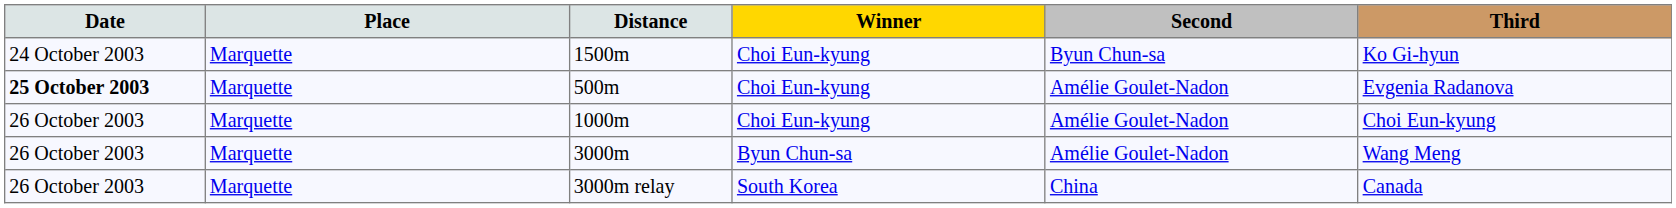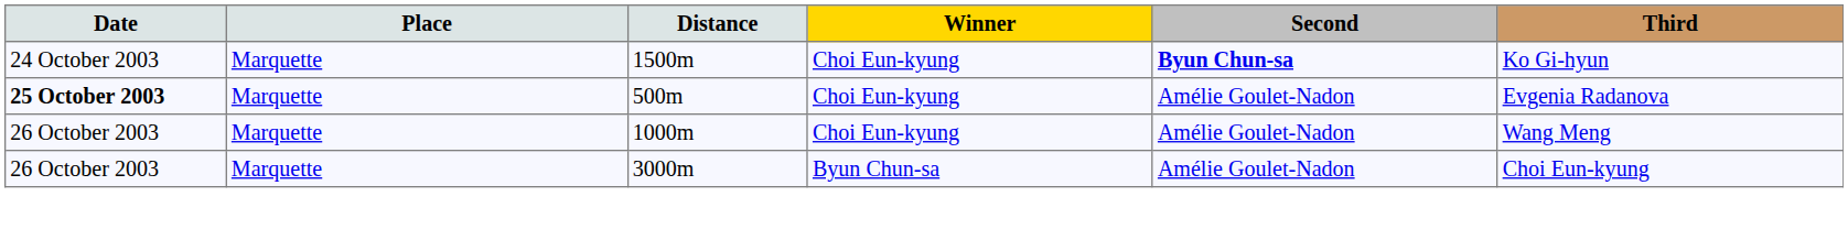 <table bgcolor="#f7f8ff" cellpadding="3" cellspacing="0" border="1" style="font-size: 95%; border: gray solid 1px; border-collapse: collapse;">
 <tr bgcolor="#CCCCCC">
 <td align="center" bgcolor="#DCE5E5" width="150"><strong>Date</strong></td>
 <td align="center" bgcolor="#DCE5E5" width="280"><strong>Place</strong></td>
 <td align="center" bgcolor="#DCE5E5" width="120"><strong>Distance</strong></td>
 <td align="center" bgcolor="gold" width="240"><strong>Winner</strong></td>
 <td align="center" bgcolor="silver" width="240"><strong>Second</strong></td>
 <td align="center" bgcolor="CC9966" width="240"><strong>Third</strong></td>
 </tr>
 <tr align="left">
 <td>24 October 2003</td>
 <td> <a href='#'>Marquette</a></td>
 <td>1500m</td>
 <td> <a href='#'>Choi Eun-kyung</a></td>
-<td> <a href='#'>Byun Chun-sa</a></td>
+<td><strong> <a href='#'>Byun Chun-sa</a></strong></td>
 <td> <a href='#'>Ko Gi-hyun</a></td>
 </tr>
 <tr align="left">
 <td><strong>25 October 2003</strong></td>
 <td> <a href='#'>Marquette</a></td>
 <td>500m</td>
 <td> <a href='#'>Choi Eun-kyung</a></td>
 <td> <a href='#'>Amélie Goulet-Nadon</a></td>
 <td> <a href='#'>Evgenia Radanova</a></td>
 </tr>
 <tr align="left">
 <td>26 October 2003</td>
 <td> <a href='#'>Marquette</a></td>
 <td>1000m</td>
 <td> <a href='#'>Choi Eun-kyung</a></td>
 <td> <a href='#'>Amélie Goulet-Nadon</a></td>
-<td> <a href='#'>Choi Eun-kyung</a></td>
+<td> <a href='#'>Wang Meng</a></td>
 </tr>
 <tr align="left">
 <td>26 October 2003</td>
 <td> <a href='#'>Marquette</a></td>
 <td>3000m</td>
 <td> <a href='#'>Byun Chun-sa</a></td>
 <td> <a href='#'>Amélie Goulet-Nadon</a></td>
-<td> <a href='#'>Wang Meng</a></td>
-</tr>
-<tr align="left">
-<td>26 October 2003</td>
-<td> <a href='#'>Marquette</a></td>
-<td>3000m relay</td>
-<td> <a href='#'>South Korea</a></td>
-<td> <a href='#'>China</a></td>
-<td> <a href='#'>Canada</a></td>
+<td> <a href='#'>Choi Eun-kyung</a></td>
 </tr>
 </table>
